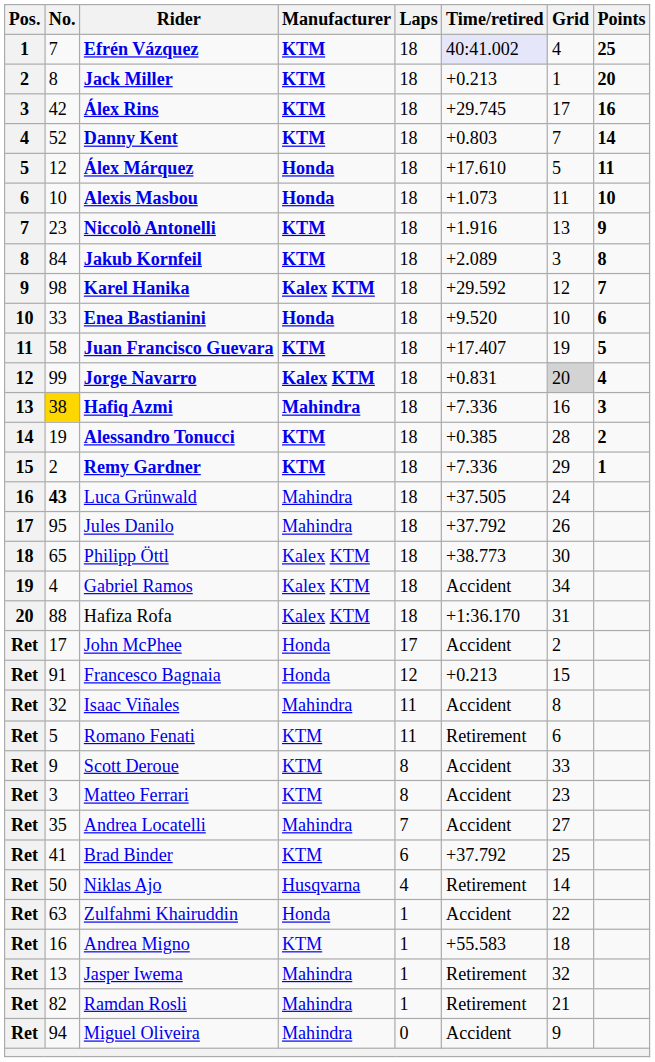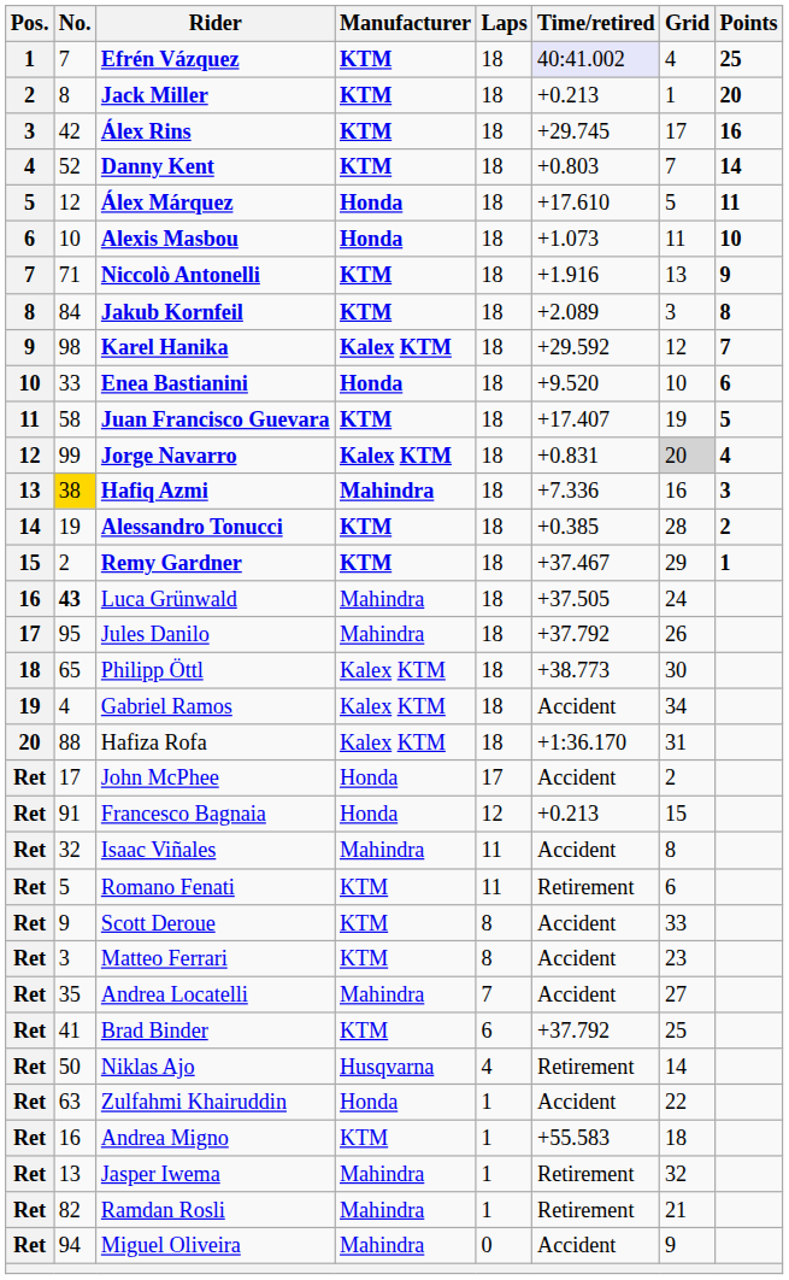 <table class="wikitable" style="font-size: 95%;">
 <tr>
 <th>Pos.</th>
 <th>No.</th>
 <th>Rider</th>
 <th>Manufacturer</th>
 <th>Laps</th>
 <th>Time/retired</th>
 <th>Grid</th>
 <th>Points</th>
 </tr>
 <tr>
 <th>1</th>
 <td>7</td>
 <td> <strong><a href='#'>Efrén Vázquez</a></strong></td>
 <td><strong><a href='#'>KTM</a></strong></td>
 <td>18</td>
 <td style="background: lavender;">40:41.002</td>
 <td>4</td>
 <td><strong>25</strong></td>
 </tr>
 <tr>
 <th>2</th>
 <td>8</td>
 <td> <strong><a href='#'>Jack Miller</a></strong></td>
 <td><strong><a href='#'>KTM</a></strong></td>
 <td>18</td>
 <td>+0.213</td>
 <td>1</td>
 <td><strong>20</strong></td>
 </tr>
 <tr>
 <th>3</th>
 <td>42</td>
 <td> <strong><a href='#'>Álex Rins</a></strong></td>
 <td><strong><a href='#'>KTM</a></strong></td>
 <td>18</td>
 <td>+29.745</td>
 <td>17</td>
 <td><strong>16</strong></td>
 </tr>
 <tr>
 <th>4</th>
 <td>52</td>
 <td> <strong><a href='#'>Danny Kent</a></strong></td>
 <td><strong><a href='#'>KTM</a></strong></td>
 <td>18</td>
 <td>+0.803</td>
 <td>7</td>
 <td><strong>14</strong></td>
 </tr>
 <tr>
 <th>5</th>
 <td>12</td>
 <td> <strong><a href='#'>Álex Márquez</a></strong></td>
 <td><strong><a href='#'>Honda</a></strong></td>
 <td>18</td>
 <td>+17.610</td>
 <td>5</td>
 <td><strong>11</strong></td>
 </tr>
 <tr>
 <th>6</th>
 <td>10</td>
 <td> <strong><a href='#'>Alexis Masbou</a></strong></td>
 <td><strong><a href='#'>Honda</a></strong></td>
 <td>18</td>
 <td>+1.073</td>
 <td>11</td>
 <td><strong>10</strong></td>
 </tr>
 <tr>
 <th>7</th>
-<td>23</td>
+<td>71</td>
 <td> <strong><a href='#'>Niccolò Antonelli</a></strong></td>
 <td><strong><a href='#'>KTM</a></strong></td>
 <td>18</td>
 <td>+1.916</td>
 <td>13</td>
 <td><strong>9</strong></td>
 </tr>
 <tr>
 <th>8</th>
 <td>84</td>
 <td> <strong><a href='#'>Jakub Kornfeil</a></strong></td>
 <td><strong><a href='#'>KTM</a></strong></td>
 <td>18</td>
 <td>+2.089</td>
 <td>3</td>
 <td><strong>8</strong></td>
 </tr>
 <tr>
 <th>9</th>
 <td>98</td>
 <td> <strong><a href='#'>Karel Hanika</a></strong></td>
 <td><strong><a href='#'>Kalex</a> <a href='#'>KTM</a></strong></td>
 <td>18</td>
 <td>+29.592</td>
 <td>12</td>
 <td><strong>7</strong></td>
 </tr>
 <tr>
 <th>10</th>
 <td>33</td>
 <td> <strong><a href='#'>Enea Bastianini</a></strong></td>
 <td><strong><a href='#'>Honda</a></strong></td>
 <td>18</td>
 <td>+9.520</td>
 <td>10</td>
 <td><strong>6</strong></td>
 </tr>
 <tr>
 <th>11</th>
 <td>58</td>
 <td> <strong><a href='#'>Juan Francisco Guevara</a></strong></td>
 <td><strong><a href='#'>KTM</a></strong></td>
 <td>18</td>
 <td>+17.407</td>
 <td>19</td>
 <td><strong>5</strong></td>
 </tr>
 <tr>
 <th>12</th>
 <td>99</td>
 <td> <strong><a href='#'>Jorge Navarro</a></strong></td>
 <td><strong><a href='#'>Kalex</a> <a href='#'>KTM</a></strong></td>
 <td>18</td>
 <td>+0.831</td>
 <td style="background: lightgrey;">20</td>
 <td><strong>4</strong></td>
 </tr>
 <tr>
 <th>13</th>
 <td style="background: gold;">38</td>
 <td> <strong><a href='#'>Hafiq Azmi</a></strong></td>
 <td><strong><a href='#'>Mahindra</a></strong></td>
 <td>18</td>
 <td>+7.336</td>
 <td>16</td>
 <td><strong>3</strong></td>
 </tr>
 <tr>
 <th>14</th>
 <td>19</td>
 <td> <strong><a href='#'>Alessandro Tonucci</a></strong></td>
 <td><strong><a href='#'>KTM</a></strong></td>
 <td>18</td>
 <td>+0.385</td>
 <td>28</td>
 <td><strong>2</strong></td>
 </tr>
 <tr>
 <th>15</th>
 <td>2</td>
 <td> <strong><a href='#'>Remy Gardner</a></strong></td>
 <td><strong><a href='#'>KTM</a></strong></td>
 <td>18</td>
-<td>+7.336</td>
+<td>+37.467</td>
 <td>29</td>
 <td><strong>1</strong></td>
 </tr>
 <tr>
 <th>16</th>
 <td><strong>43</strong></td>
 <td> <a href='#'>Luca Grünwald</a></td>
 <td><a href='#'>Mahindra</a></td>
 <td>18</td>
 <td>+37.505</td>
 <td>24</td>
 <td></td>
 </tr>
 <tr>
 <th>17</th>
 <td>95</td>
 <td> <a href='#'>Jules Danilo</a></td>
 <td><a href='#'>Mahindra</a></td>
 <td>18</td>
 <td>+37.792</td>
 <td>26</td>
 <td></td>
 </tr>
 <tr>
 <th>18</th>
 <td>65</td>
 <td> <a href='#'>Philipp Öttl</a></td>
 <td><a href='#'>Kalex</a> <a href='#'>KTM</a></td>
 <td>18</td>
 <td>+38.773</td>
 <td>30</td>
 <td></td>
 </tr>
 <tr>
 <th>19</th>
 <td>4</td>
 <td> <a href='#'>Gabriel Ramos</a></td>
 <td><a href='#'>Kalex</a> <a href='#'>KTM</a></td>
 <td>18</td>
 <td>Accident</td>
 <td>34</td>
 <td></td>
 </tr>
 <tr>
 <th>20</th>
 <td>88</td>
 <td> Hafiza Rofa</td>
 <td><a href='#'>Kalex</a> <a href='#'>KTM</a></td>
 <td>18</td>
 <td>+1:36.170</td>
 <td>31</td>
 <td></td>
 </tr>
 <tr>
 <th>Ret</th>
 <td>17</td>
 <td> <a href='#'>John McPhee</a></td>
 <td><a href='#'>Honda</a></td>
 <td>17</td>
 <td>Accident</td>
 <td>2</td>
 <td></td>
 </tr>
 <tr>
 <th>Ret</th>
 <td>91</td>
 <td> <a href='#'>Francesco Bagnaia</a></td>
 <td><a href='#'>Honda</a></td>
 <td>12</td>
 <td>+0.213</td>
 <td>15</td>
 <td></td>
 </tr>
 <tr>
 <th>Ret</th>
 <td>32</td>
 <td> <a href='#'>Isaac Viñales</a></td>
 <td><a href='#'>Mahindra</a></td>
 <td>11</td>
 <td>Accident</td>
 <td>8</td>
 <td></td>
 </tr>
 <tr>
 <th>Ret</th>
 <td>5</td>
 <td> <a href='#'>Romano Fenati</a></td>
 <td><a href='#'>KTM</a></td>
 <td>11</td>
 <td>Retirement</td>
 <td>6</td>
 <td></td>
 </tr>
 <tr>
 <th>Ret</th>
 <td>9</td>
 <td> <a href='#'>Scott Deroue</a></td>
 <td><a href='#'>KTM</a></td>
 <td>8</td>
 <td>Accident</td>
 <td>33</td>
 <td></td>
 </tr>
 <tr>
 <th>Ret</th>
 <td>3</td>
 <td> <a href='#'>Matteo Ferrari</a></td>
 <td><a href='#'>KTM</a></td>
 <td>8</td>
 <td>Accident</td>
 <td>23</td>
 <td></td>
 </tr>
 <tr>
 <th>Ret</th>
 <td>35</td>
 <td> <a href='#'>Andrea Locatelli</a></td>
 <td><a href='#'>Mahindra</a></td>
 <td>7</td>
 <td>Accident</td>
 <td>27</td>
 <td></td>
 </tr>
 <tr>
 <th>Ret</th>
 <td>41</td>
 <td> <a href='#'>Brad Binder</a></td>
 <td><a href='#'>KTM</a></td>
 <td>6</td>
 <td>+37.792</td>
 <td>25</td>
 <td></td>
 </tr>
 <tr>
 <th>Ret</th>
 <td>50</td>
 <td> <a href='#'>Niklas Ajo</a></td>
 <td><a href='#'>Husqvarna</a></td>
 <td>4</td>
 <td>Retirement</td>
 <td>14</td>
 <td></td>
 </tr>
 <tr>
 <th>Ret</th>
 <td>63</td>
 <td> <a href='#'>Zulfahmi Khairuddin</a></td>
 <td><a href='#'>Honda</a></td>
 <td>1</td>
 <td>Accident</td>
 <td>22</td>
 <td></td>
 </tr>
 <tr>
 <th>Ret</th>
 <td>16</td>
 <td> <a href='#'>Andrea Migno</a></td>
 <td><a href='#'>KTM</a></td>
 <td>1</td>
 <td>+55.583</td>
 <td>18</td>
 <td></td>
 </tr>
 <tr>
 <th>Ret</th>
 <td>13</td>
 <td> <a href='#'>Jasper Iwema</a></td>
 <td><a href='#'>Mahindra</a></td>
 <td>1</td>
 <td>Retirement</td>
 <td>32</td>
 <td></td>
 </tr>
 <tr>
 <th>Ret</th>
 <td>82</td>
 <td> <a href='#'>Ramdan Rosli</a></td>
 <td><a href='#'>Mahindra</a></td>
 <td>1</td>
 <td>Retirement</td>
 <td>21</td>
 <td></td>
 </tr>
 <tr>
 <th>Ret</th>
 <td>94</td>
 <td> <a href='#'>Miguel Oliveira</a></td>
 <td><a href='#'>Mahindra</a></td>
 <td>0</td>
 <td>Accident</td>
 <td>9</td>
 <td></td>
 </tr>
 <tr>
 <th colspan=8></th>
 </tr>
 </table>
